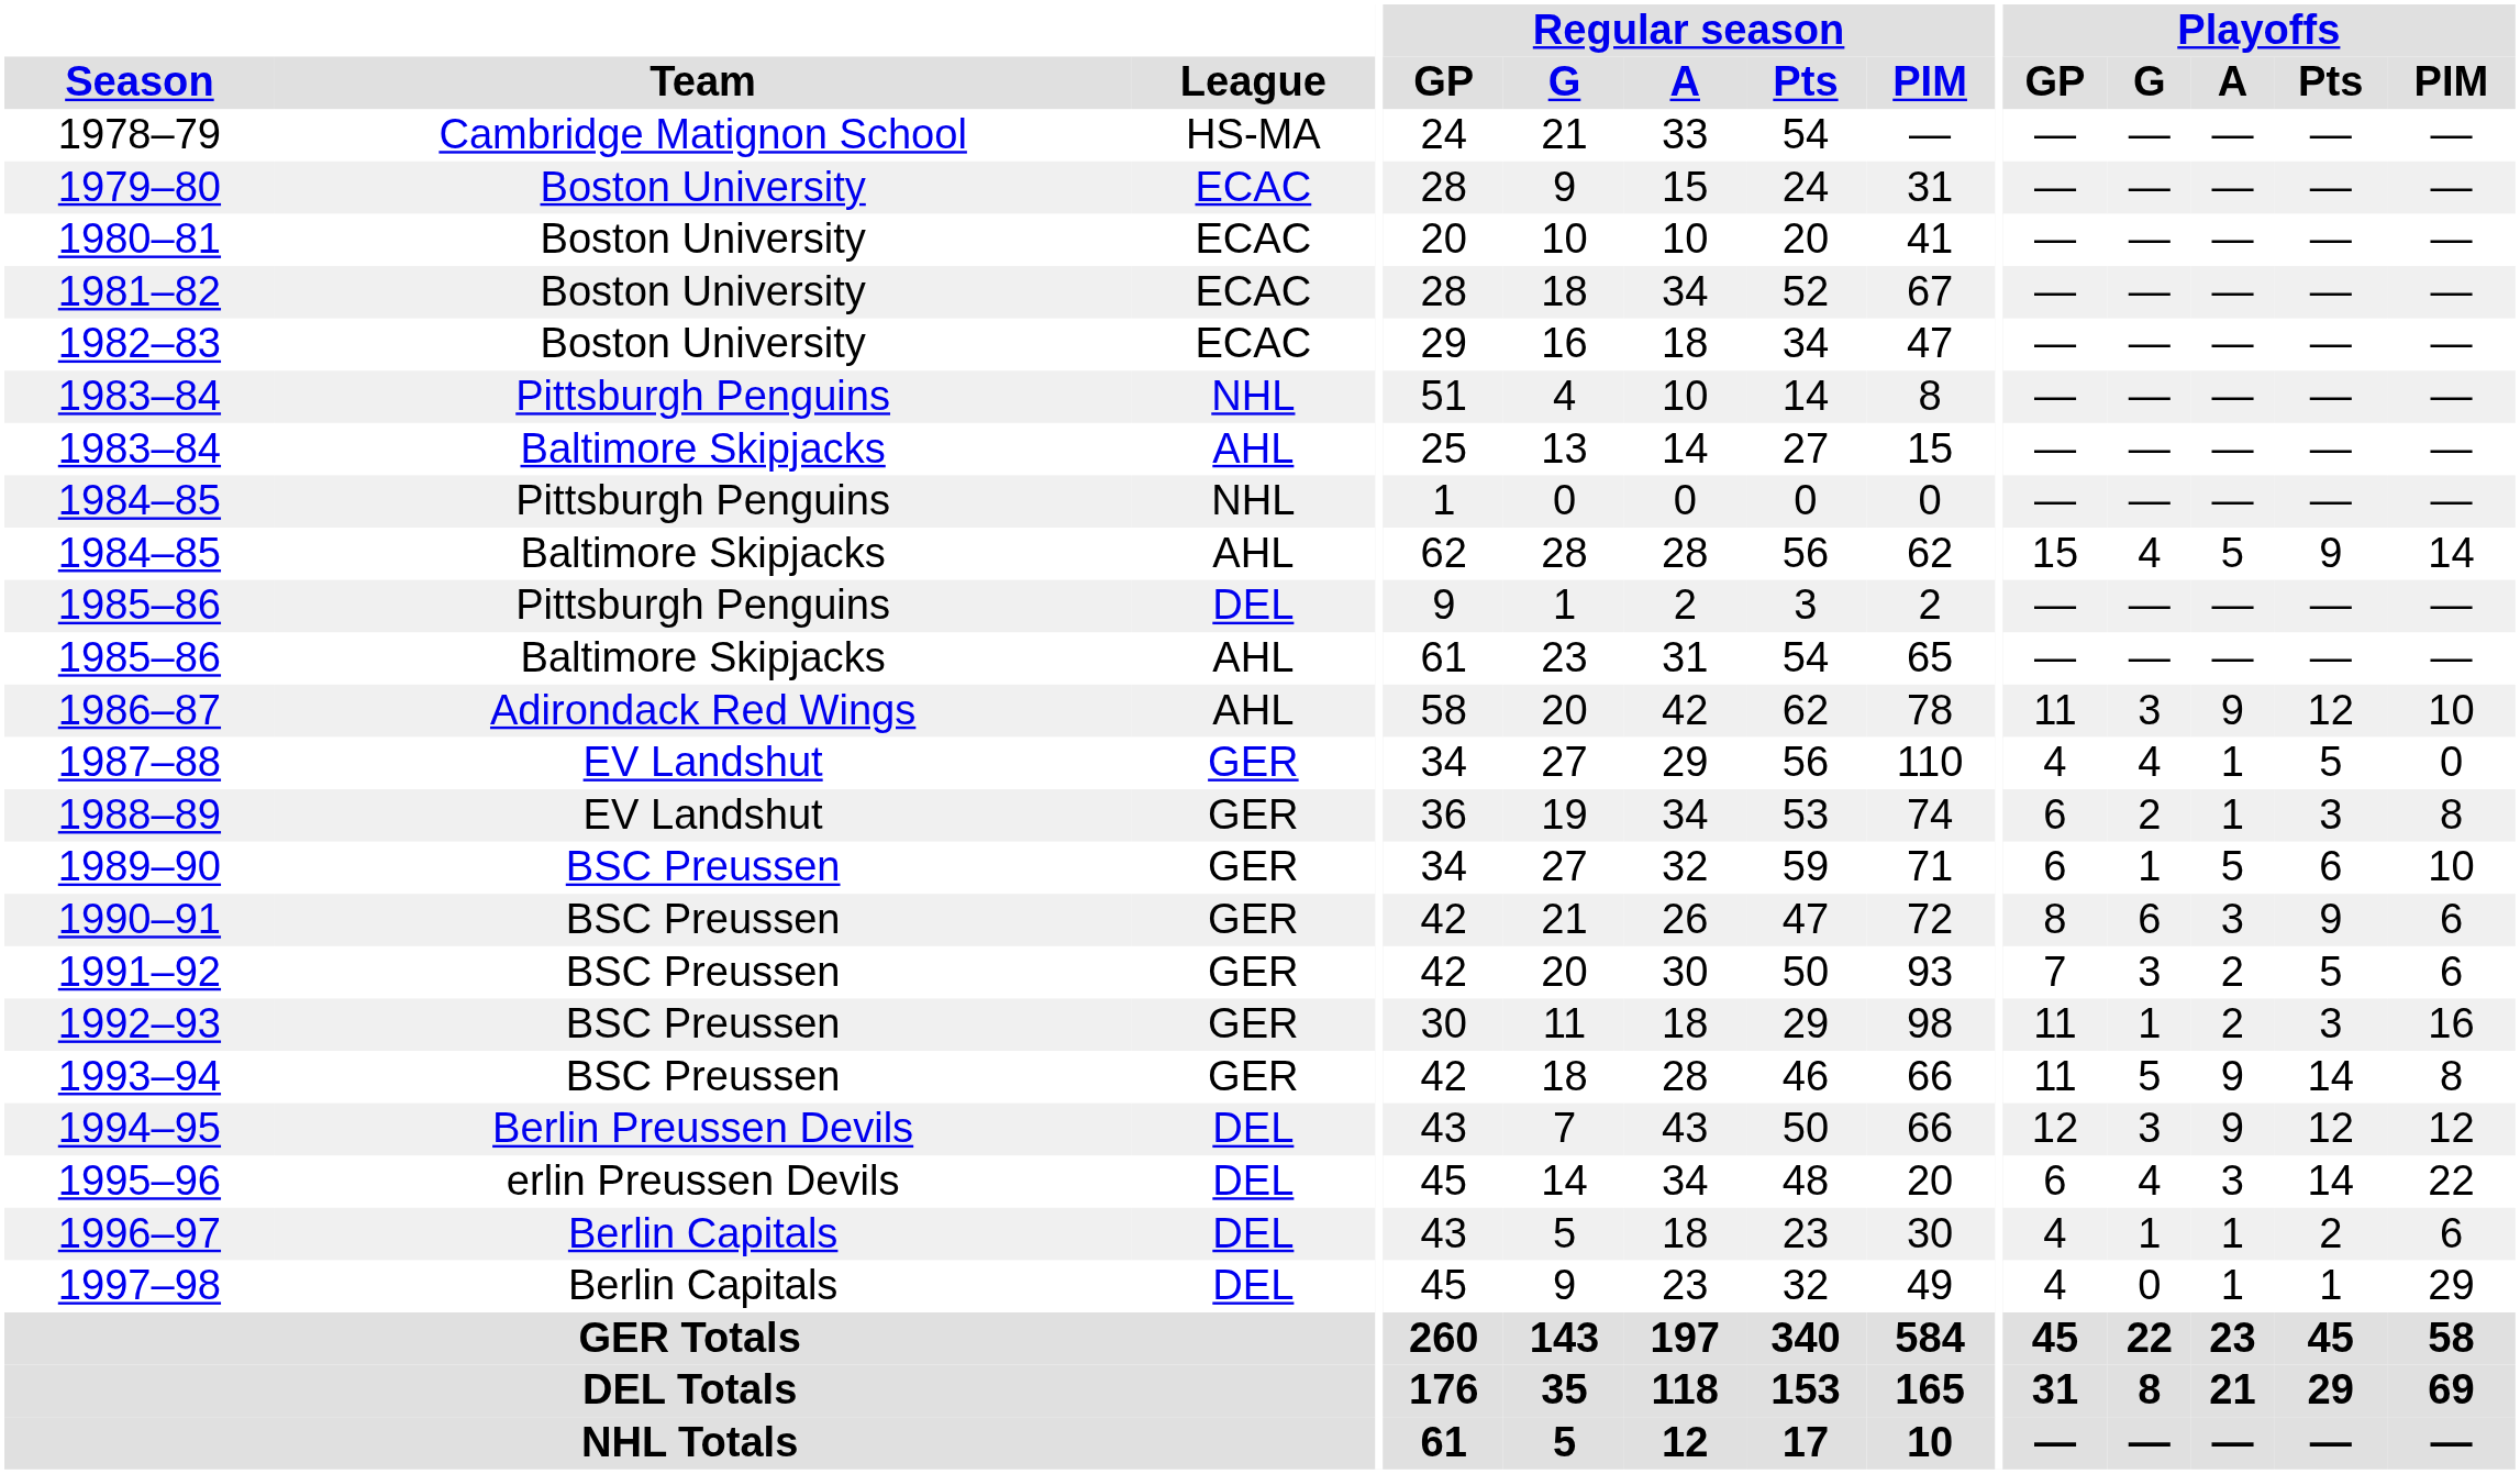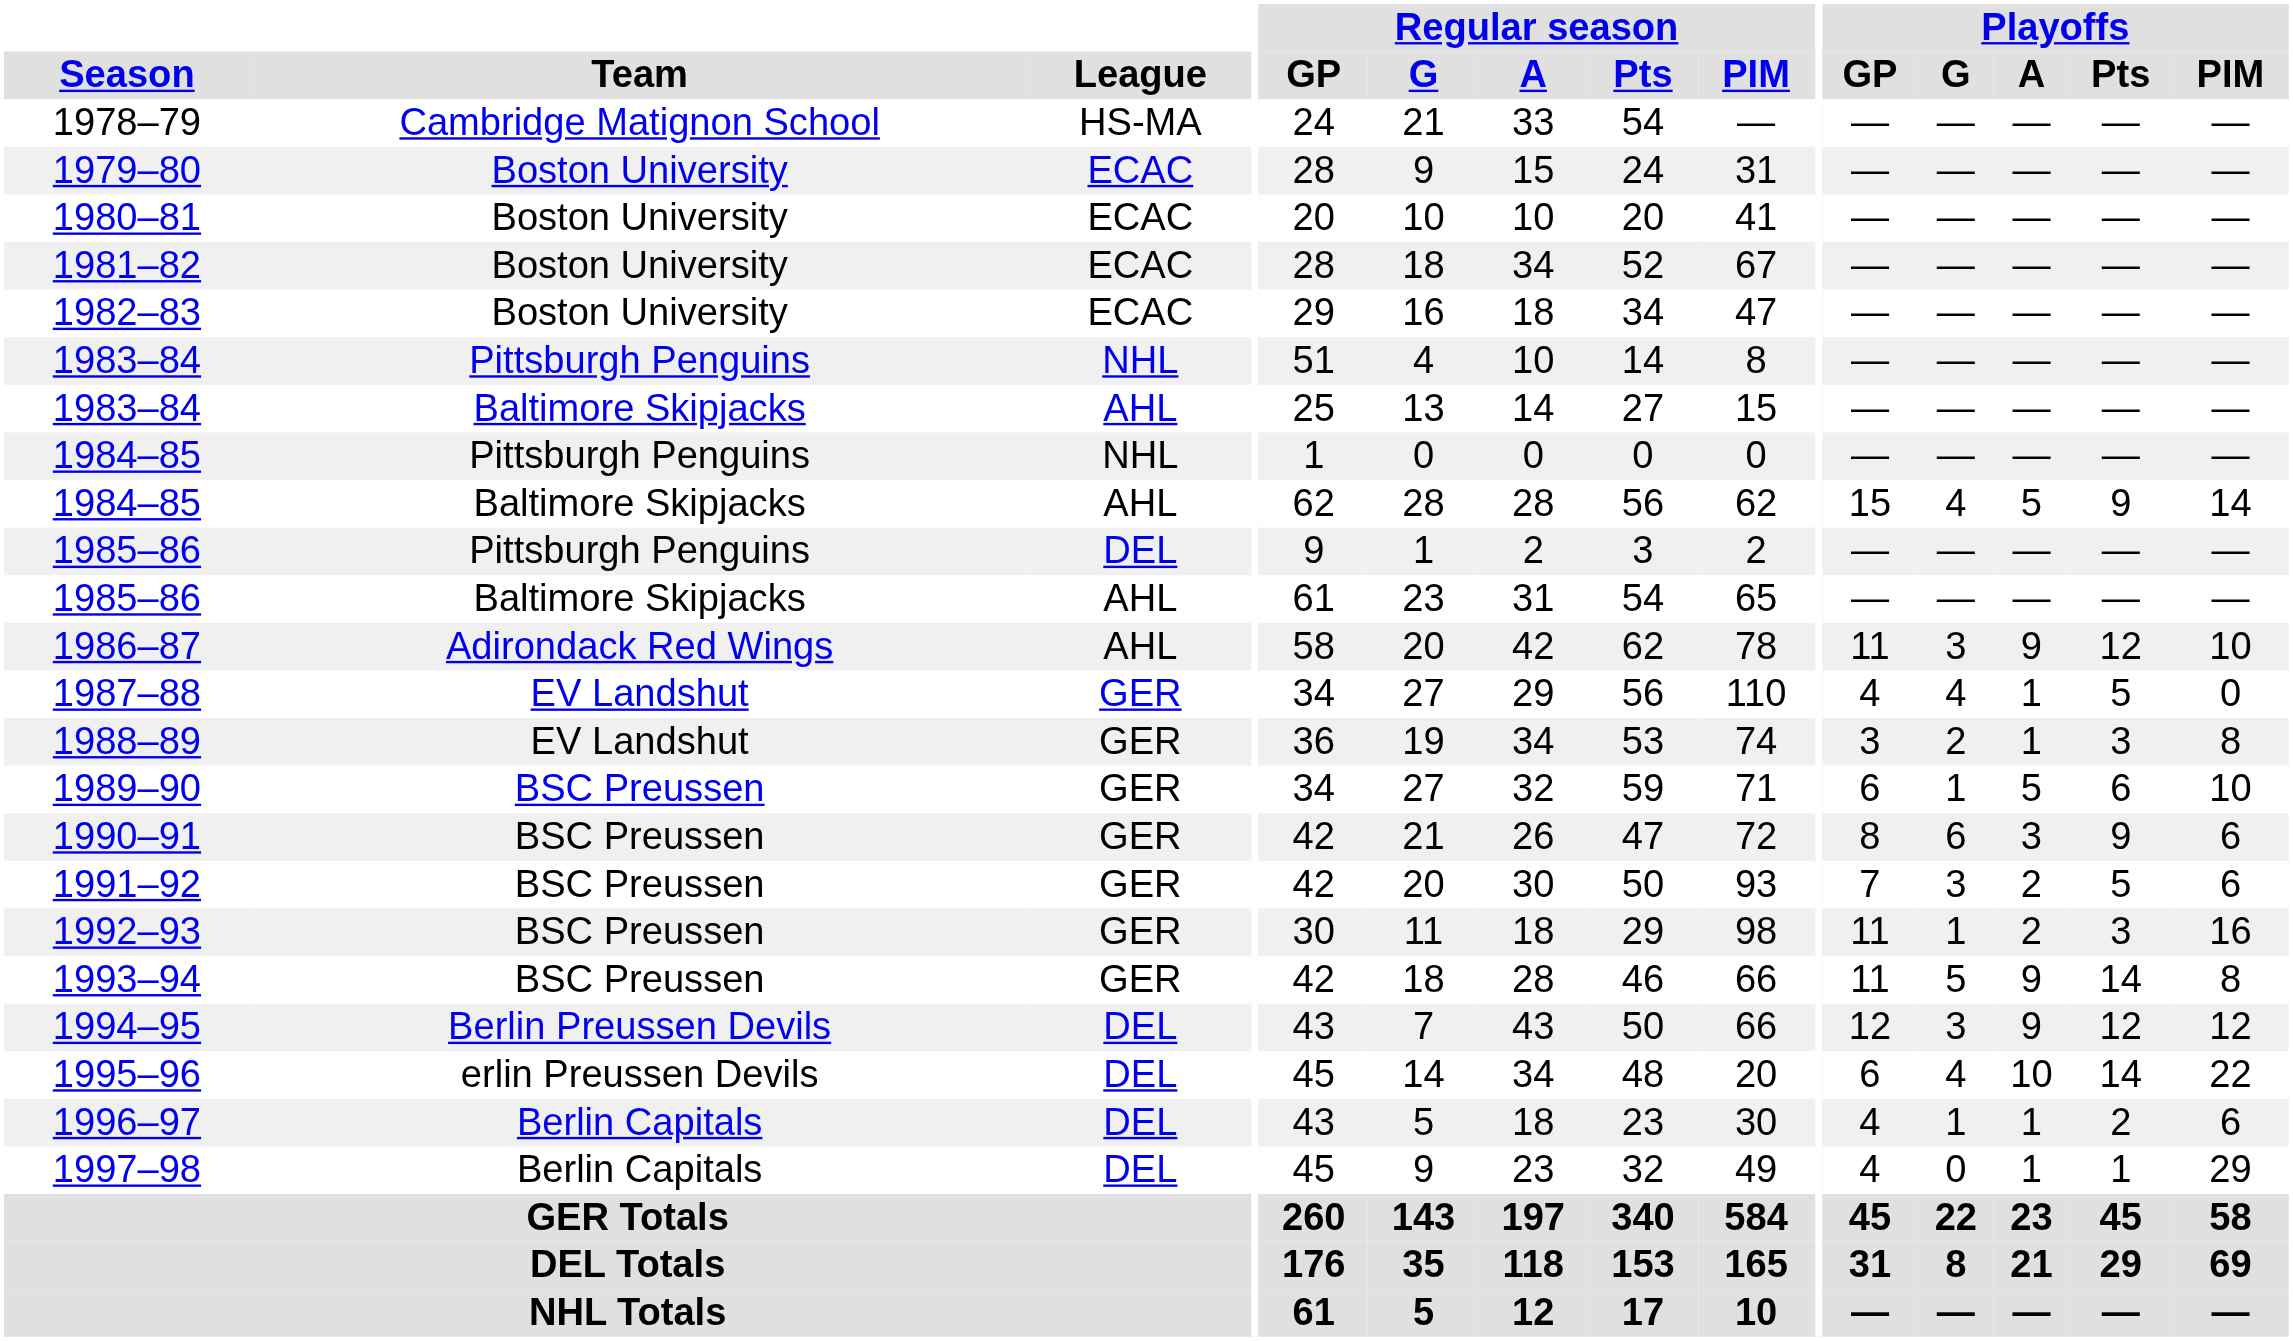 <table border="0" cellpadding="1" cellspacing="0" style="text-align:center; width:60em">
 <tr bgcolor="#e0e0e0">
 <th colspan="3" bgcolor="#ffffff"></th>
 <th rowspan="100" bgcolor="#ffffff"></th>
 <th colspan="5"><a href='#'>Regular season</a></th>
 <th rowspan="100" bgcolor="#ffffff"></th>
 <th colspan="5"><a href='#'>Playoffs</a></th>
 </tr>
 <tr bgcolor="#e0e0e0">
 <th><a href='#'>Season</a></th>
 <th>Team</th>
 <th>League</th>
 <th>GP</th>
 <th><a href='#'>G</a></th>
 <th><a href='#'>A</a></th>
 <th><a href='#'>Pts</a></th>
 <th><a href='#'>PIM</a></th>
 <th>GP</th>
 <th>G</th>
 <th>A</th>
 <th>Pts</th>
 <th>PIM</th>
 </tr>
 <tr>
 <td>1978–79</td>
 <td><a href='#'>Cambridge Matignon School</a></td>
 <td>HS-MA</td>
 <td>24</td>
 <td>21</td>
 <td>33</td>
 <td>54</td>
 <td>—</td>
 <td>—</td>
 <td>—</td>
 <td>—</td>
 <td>—</td>
 <td>—</td>
 </tr>
 <tr bgcolor="#f0f0f0">
 <td><a href='#'>1979–80</a></td>
 <td><a href='#'>Boston University</a></td>
 <td><a href='#'>ECAC</a></td>
 <td>28</td>
 <td>9</td>
 <td>15</td>
 <td>24</td>
 <td>31</td>
 <td>—</td>
 <td>—</td>
 <td>—</td>
 <td>—</td>
 <td>—</td>
 </tr>
 <tr>
 <td><a href='#'>1980–81</a></td>
 <td>Boston University</td>
 <td>ECAC</td>
 <td>20</td>
 <td>10</td>
 <td>10</td>
 <td>20</td>
 <td>41</td>
 <td>—</td>
 <td>—</td>
 <td>—</td>
 <td>—</td>
 <td>—</td>
 </tr>
 <tr bgcolor="#f0f0f0">
 <td><a href='#'>1981–82</a></td>
 <td>Boston University</td>
 <td>ECAC</td>
 <td>28</td>
 <td>18</td>
 <td>34</td>
 <td>52</td>
 <td>67</td>
 <td>—</td>
 <td>—</td>
 <td>—</td>
 <td>—</td>
 <td>—</td>
 </tr>
 <tr>
 <td><a href='#'>1982–83</a></td>
 <td>Boston University</td>
 <td>ECAC</td>
 <td>29</td>
 <td>16</td>
 <td>18</td>
 <td>34</td>
 <td>47</td>
 <td>—</td>
 <td>—</td>
 <td>—</td>
 <td>—</td>
 <td>—</td>
 </tr>
 <tr bgcolor="#f0f0f0">
 <td><a href='#'>1983–84</a></td>
 <td><a href='#'>Pittsburgh Penguins</a></td>
 <td><a href='#'>NHL</a></td>
 <td>51</td>
 <td>4</td>
 <td>10</td>
 <td>14</td>
 <td>8</td>
 <td>—</td>
 <td>—</td>
 <td>—</td>
 <td>—</td>
 <td>—</td>
 </tr>
 <tr>
 <td><a href='#'>1983–84</a></td>
 <td><a href='#'>Baltimore Skipjacks</a></td>
 <td><a href='#'>AHL</a></td>
 <td>25</td>
 <td>13</td>
 <td>14</td>
 <td>27</td>
 <td>15</td>
 <td>—</td>
 <td>—</td>
 <td>—</td>
 <td>—</td>
 <td>—</td>
 </tr>
 <tr bgcolor="#f0f0f0">
 <td><a href='#'>1984–85</a></td>
 <td>Pittsburgh Penguins</td>
 <td>NHL</td>
 <td>1</td>
 <td>0</td>
 <td>0</td>
 <td>0</td>
 <td>0</td>
 <td>—</td>
 <td>—</td>
 <td>—</td>
 <td>—</td>
 <td>—</td>
 </tr>
 <tr>
 <td><a href='#'>1984–85</a></td>
 <td>Baltimore Skipjacks</td>
 <td>AHL</td>
 <td>62</td>
 <td>28</td>
 <td>28</td>
 <td>56</td>
 <td>62</td>
 <td>15</td>
 <td>4</td>
 <td>5</td>
 <td>9</td>
 <td>14</td>
 </tr>
 <tr bgcolor="#f0f0f0">
 <td><a href='#'>1985–86</a></td>
 <td>Pittsburgh Penguins</td>
 <td><a href='#'>DEL</a></td>
 <td>9</td>
 <td>1</td>
 <td>2</td>
 <td>3</td>
 <td>2</td>
 <td>—</td>
 <td>—</td>
 <td>—</td>
 <td>—</td>
 <td>—</td>
 </tr>
 <tr>
 <td><a href='#'>1985–86</a></td>
 <td>Baltimore Skipjacks</td>
 <td>AHL</td>
 <td>61</td>
 <td>23</td>
 <td>31</td>
 <td>54</td>
 <td>65</td>
 <td>—</td>
 <td>—</td>
 <td>—</td>
 <td>—</td>
 <td>—</td>
 </tr>
 <tr bgcolor="#f0f0f0">
 <td><a href='#'>1986–87</a></td>
 <td><a href='#'>Adirondack Red Wings</a></td>
 <td>AHL</td>
 <td>58</td>
 <td>20</td>
 <td>42</td>
 <td>62</td>
 <td>78</td>
 <td>11</td>
 <td>3</td>
 <td>9</td>
 <td>12</td>
 <td>10</td>
 </tr>
 <tr>
 <td><a href='#'>1987–88</a></td>
 <td><a href='#'>EV Landshut</a></td>
 <td><a href='#'>GER</a></td>
 <td>34</td>
 <td>27</td>
 <td>29</td>
 <td>56</td>
 <td>110</td>
 <td>4</td>
 <td>4</td>
 <td>1</td>
 <td>5</td>
 <td>0</td>
 </tr>
 <tr bgcolor="#f0f0f0">
 <td><a href='#'>1988–89</a></td>
 <td>EV Landshut</td>
 <td>GER</td>
 <td>36</td>
 <td>19</td>
 <td>34</td>
 <td>53</td>
 <td>74</td>
-<td>6</td>
+<td>3</td>
 <td>2</td>
 <td>1</td>
 <td>3</td>
 <td>8</td>
 </tr>
 <tr>
 <td><a href='#'>1989–90</a></td>
 <td><a href='#'>BSC Preussen</a></td>
 <td>GER</td>
 <td>34</td>
 <td>27</td>
 <td>32</td>
 <td>59</td>
 <td>71</td>
 <td>6</td>
 <td>1</td>
 <td>5</td>
 <td>6</td>
 <td>10</td>
 </tr>
 <tr bgcolor="#f0f0f0">
 <td><a href='#'>1990–91</a></td>
 <td>BSC Preussen</td>
 <td>GER</td>
 <td>42</td>
 <td>21</td>
 <td>26</td>
 <td>47</td>
 <td>72</td>
 <td>8</td>
 <td>6</td>
 <td>3</td>
 <td>9</td>
 <td>6</td>
 </tr>
 <tr>
 <td><a href='#'>1991–92</a></td>
 <td>BSC Preussen</td>
 <td>GER</td>
 <td>42</td>
 <td>20</td>
 <td>30</td>
 <td>50</td>
 <td>93</td>
 <td>7</td>
 <td>3</td>
 <td>2</td>
 <td>5</td>
 <td>6</td>
 </tr>
 <tr bgcolor="#f0f0f0">
 <td><a href='#'>1992–93</a></td>
 <td>BSC Preussen</td>
 <td>GER</td>
 <td>30</td>
 <td>11</td>
 <td>18</td>
 <td>29</td>
 <td>98</td>
 <td>11</td>
 <td>1</td>
 <td>2</td>
 <td>3</td>
 <td>16</td>
 </tr>
 <tr>
 <td><a href='#'>1993–94</a></td>
 <td>BSC Preussen</td>
 <td>GER</td>
 <td>42</td>
 <td>18</td>
 <td>28</td>
 <td>46</td>
 <td>66</td>
 <td>11</td>
 <td>5</td>
 <td>9</td>
 <td>14</td>
 <td>8</td>
 </tr>
 <tr bgcolor="#f0f0f0">
 <td><a href='#'>1994–95</a></td>
 <td><a href='#'>Berlin Preussen Devils</a></td>
 <td><a href='#'>DEL</a></td>
 <td>43</td>
 <td>7</td>
 <td>43</td>
 <td>50</td>
 <td>66</td>
 <td>12</td>
 <td>3</td>
 <td>9</td>
 <td>12</td>
 <td>12</td>
 </tr>
 <tr>
 <td><a href='#'>1995–96</a></td>
 <td>erlin Preussen Devils</td>
 <td><a href='#'>DEL</a></td>
 <td>45</td>
 <td>14</td>
 <td>34</td>
 <td>48</td>
 <td>20</td>
 <td>6</td>
 <td>4</td>
-<td>3</td>
+<td>10</td>
 <td>14</td>
 <td>22</td>
 </tr>
 <tr bgcolor="#f0f0f0">
 <td><a href='#'>1996–97</a></td>
 <td><a href='#'>Berlin Capitals</a></td>
 <td><a href='#'>DEL</a></td>
 <td>43</td>
 <td>5</td>
 <td>18</td>
 <td>23</td>
 <td>30</td>
 <td>4</td>
 <td>1</td>
 <td>1</td>
 <td>2</td>
 <td>6</td>
 </tr>
 <tr>
 <td><a href='#'>1997–98</a></td>
 <td>Berlin Capitals</td>
 <td><a href='#'>DEL</a></td>
 <td>45</td>
 <td>9</td>
 <td>23</td>
 <td>32</td>
 <td>49</td>
 <td>4</td>
 <td>0</td>
 <td>1</td>
 <td>1</td>
 <td>29</td>
 </tr>
 <tr bgcolor="#e0e0e0">
 <th colspan="3">GER Totals</th>
 <th>260</th>
 <th>143</th>
 <th>197</th>
 <th>340</th>
 <th>584</th>
 <th>45</th>
 <th>22</th>
 <th>23</th>
 <th>45</th>
 <th>58</th>
 </tr>
 <tr bgcolor="#e0e0e0">
 <th colspan="3">DEL Totals</th>
 <th>176</th>
 <th>35</th>
 <th>118</th>
 <th>153</th>
 <th>165</th>
 <th>31</th>
 <th>8</th>
 <th>21</th>
 <th>29</th>
 <th>69</th>
 </tr>
 <tr bgcolor="#e0e0e0">
 <th colspan="3">NHL Totals</th>
 <th>61</th>
 <th>5</th>
 <th>12</th>
 <th>17</th>
 <th>10</th>
 <th>—</th>
 <th>—</th>
 <th>—</th>
 <th>—</th>
 <th>—</th>
 </tr>
 </table>
